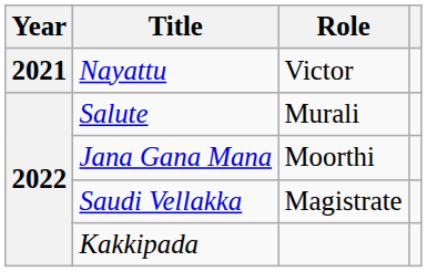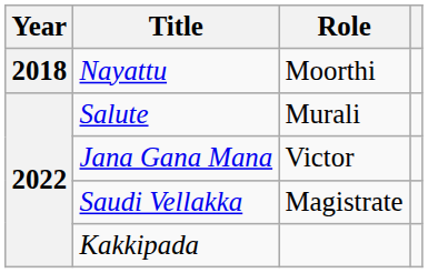 <table class="wikitable plainrowheaders sortable">
 <tr>
 <th>Year</th>
 <th>Title</th>
 <th>Role</th>
 <th></th>
 </tr>
 <tr>
-<th scope="row" rowspan="1">2021</th>
+<th scope="row" rowspan="1">2018</th>
 <td><em><a href='#'>Nayattu</a></em></td>
-<td>Victor</td>
+<td>Moorthi</td>
 <td></td>
 </tr>
 <tr>
 <th scope="row" rowspan="4">2022</th>
 <td><em><a href='#'>Salute</a></em></td>
 <td>Murali</td>
 <td></td>
 </tr>
 <tr>
 <td><em><a href='#'>Jana Gana Mana</a></em></td>
-<td>Moorthi</td>
+<td>Victor</td>
 <td></td>
 </tr>
 <tr>
 <td><em><a href='#'>Saudi Vellakka</a></em></td>
 <td>Magistrate</td>
 <td></td>
 </tr>
 <tr>
 <td><em>Kakkipada</em></td>
 <td></td>
 <td></td>
 </tr>
 </table>
